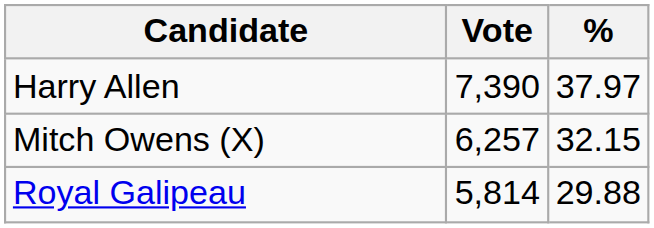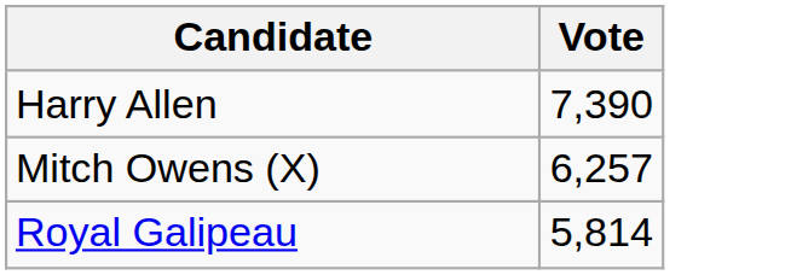 <table class="wikitable">
 <tr>
 <th bgcolor="#DDDDFF" width="200px">Candidate</th>
 <th bgcolor="#DDDDFF">Vote</th>
-<th bgcolor="#DDDDFF">%</th>
 </tr>
 <tr>
 <td>Harry Allen</td>
 <td>7,390</td>
-<td>37.97</td>
 </tr>
 <tr>
 <td>Mitch Owens (X)</td>
 <td>6,257</td>
-<td>32.15</td>
 </tr>
 <tr>
 <td><a href='#'>Royal Galipeau</a></td>
 <td>5,814</td>
-<td>29.88</td>
 </tr>
 </table>
